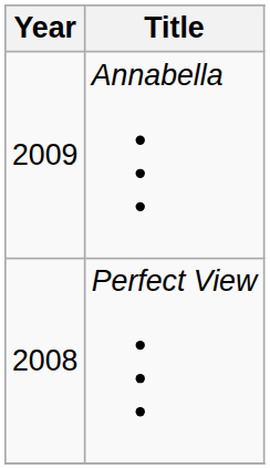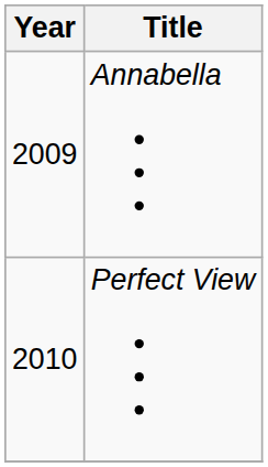 <table class="wikitable">
 <tr>
 <th rowspan="1">Year</th>
 <th rowspan="1">Title</th>
 </tr>
 <tr>
 <td>2009</td>
 <td><em>Annabella</em><br><ul><li></li><li></li><li></li></ul></td>
 </tr>
 <tr>
-<td>2008</td>
+<td>2010</td>
 <td><em>Perfect View</em><br><ul><li></li><li></li><li></li></ul></td>
 </tr>
 <tr>
 </tr>
 </table>
